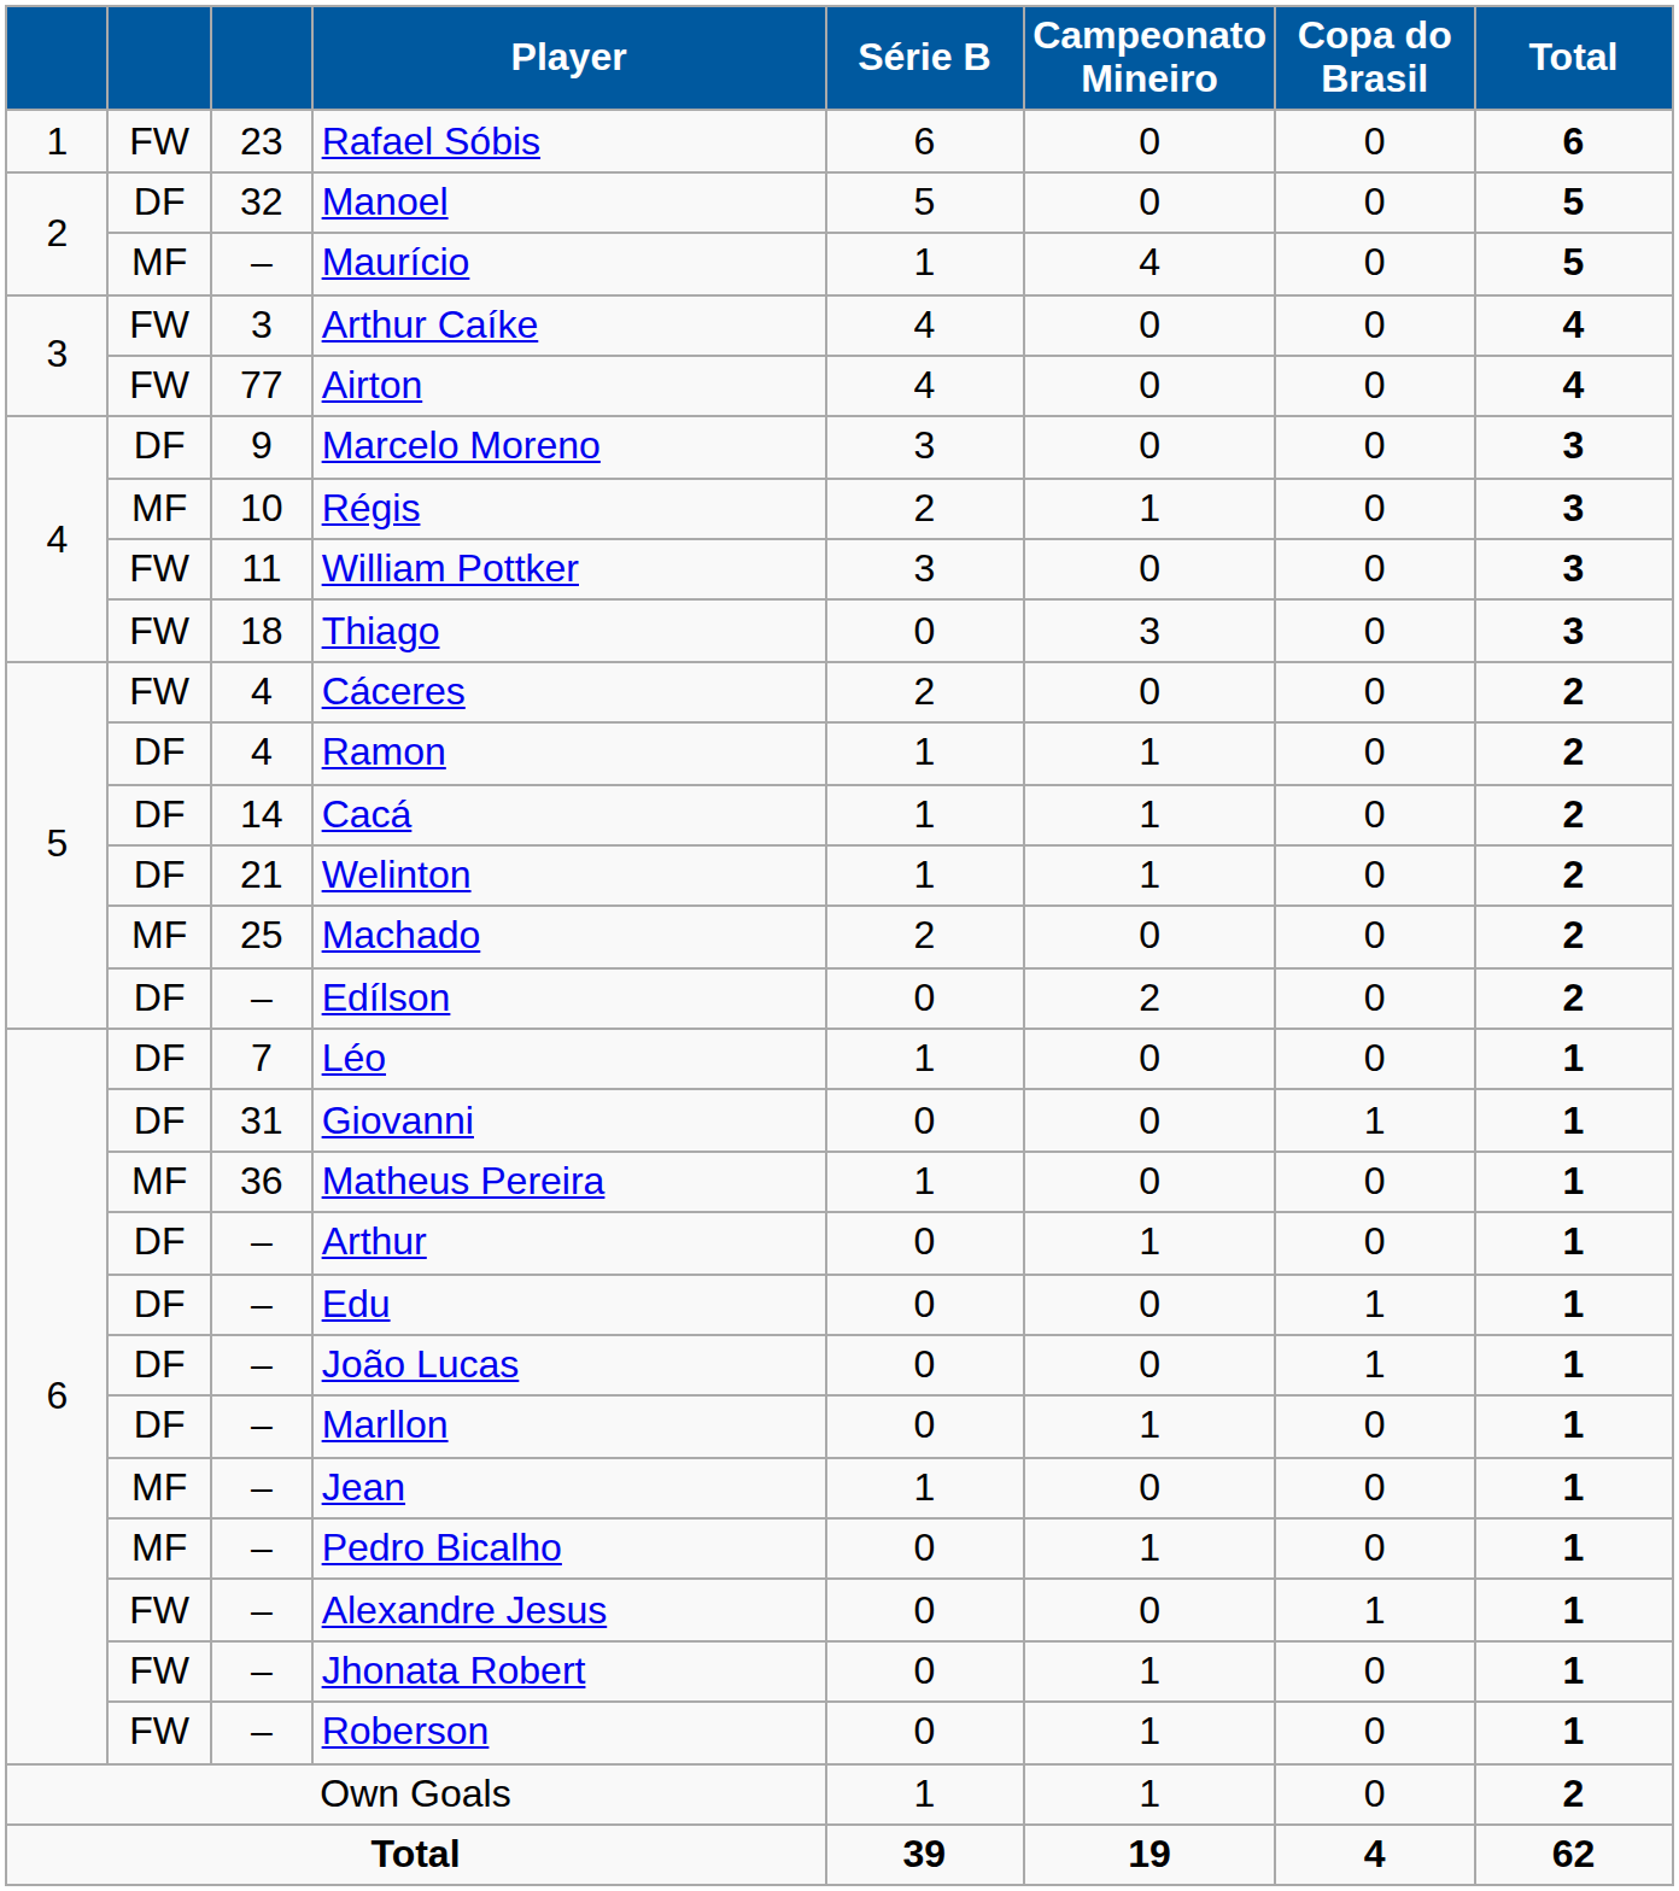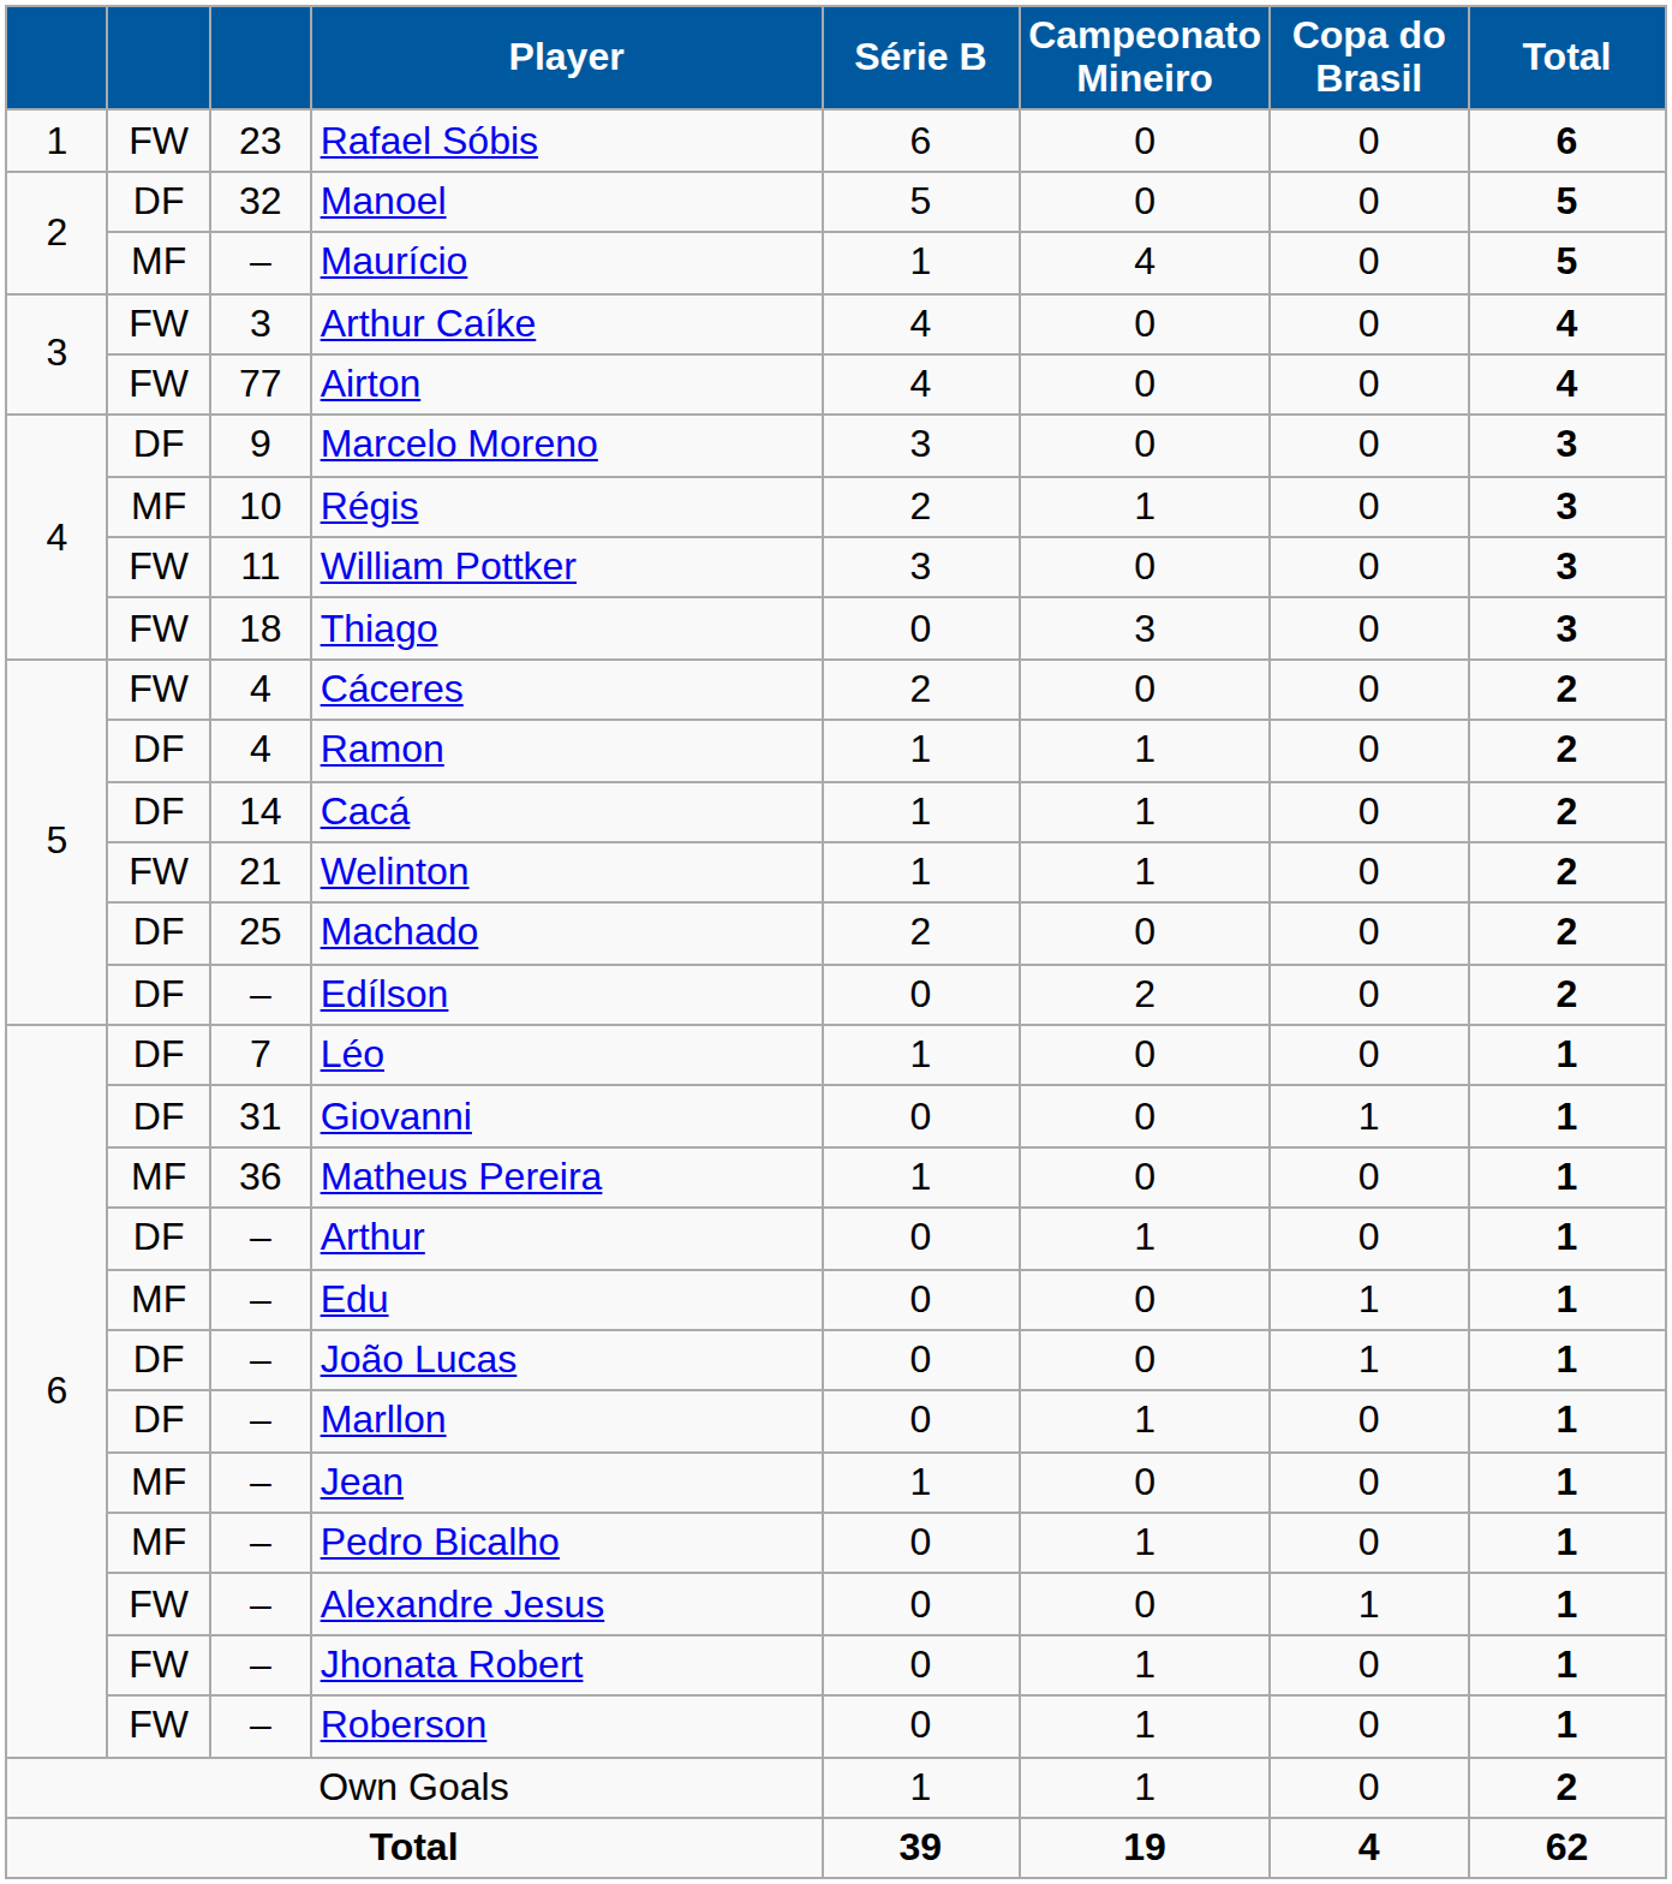 <table class="wikitable sortable" style="text-align:center">
 <tr>
 <th style="background:#00599F; color:white; width:35px;"></th>
 <th style="background:#00599F; color:white; width:35px;"></th>
 <th style="background:#00599F; color:white; width:35px;"></th>
 <th style="background:#00599F; color:white; width:205px;">Player</th>
 <th style="background:#00599F; color:white; width:75px;">Série B</th>
 <th style="background:#00599F; color:white; width:75px;">Campeonato Mineiro</th>
 <th style="background:#00599F; color:white; width:75px;">Copa do Brasil</th>
 <th style="background:#00599F; color:white; width:75px;">Total</th>
 </tr>
 <tr>
 <td>1</td>
 <td>FW</td>
 <td>23</td>
 <td align="left"> <a href='#'>Rafael Sóbis</a></td>
 <td>6</td>
 <td>0</td>
 <td>0</td>
 <td><strong>6</strong></td>
 </tr>
 <tr>
 <td rowspan="2">2</td>
 <td>DF</td>
 <td>32</td>
 <td align="left"> <a href='#'>Manoel</a></td>
 <td>5</td>
 <td>0</td>
 <td>0</td>
 <td><strong>5</strong></td>
 </tr>
 <tr>
 <td>MF</td>
 <td>–</td>
 <td align="left"> <a href='#'>Maurício</a></td>
 <td>1</td>
 <td>4</td>
 <td>0</td>
 <td><strong>5</strong></td>
 </tr>
 <tr>
 <td rowspan="2">3</td>
 <td>FW</td>
 <td>3</td>
 <td align="left"> <a href='#'>Arthur Caíke</a></td>
 <td>4</td>
 <td>0</td>
 <td>0</td>
 <td><strong>4</strong></td>
 </tr>
 <tr>
 <td>FW</td>
 <td>77</td>
 <td align="left"> <a href='#'>Airton</a></td>
 <td>4</td>
 <td>0</td>
 <td>0</td>
 <td><strong>4</strong></td>
 </tr>
 <tr>
 <td rowspan="4">4</td>
 <td>DF</td>
 <td>9</td>
 <td align="left"> <a href='#'>Marcelo Moreno</a></td>
 <td>3</td>
 <td>0</td>
 <td>0</td>
 <td><strong>3</strong></td>
 </tr>
 <tr>
 <td>MF</td>
 <td>10</td>
 <td align="left"> <a href='#'>Régis</a></td>
 <td>2</td>
 <td>1</td>
 <td>0</td>
 <td><strong>3</strong></td>
 </tr>
 <tr>
 <td>FW</td>
 <td>11</td>
 <td align="left"> <a href='#'>William Pottker</a></td>
 <td>3</td>
 <td>0</td>
 <td>0</td>
 <td><strong>3</strong></td>
 </tr>
 <tr>
 <td>FW</td>
 <td>18</td>
 <td align="left"> <a href='#'>Thiago</a></td>
 <td>0</td>
 <td>3</td>
 <td>0</td>
 <td><strong>3</strong></td>
 </tr>
 <tr>
 <td rowspan="6">5</td>
 <td>FW</td>
 <td>4</td>
 <td align="left"> <a href='#'>Cáceres</a></td>
 <td>2</td>
 <td>0</td>
 <td>0</td>
 <td><strong>2</strong></td>
 </tr>
 <tr>
 <td>DF</td>
 <td>4</td>
 <td align="left"> <a href='#'>Ramon</a></td>
 <td>1</td>
 <td>1</td>
 <td>0</td>
 <td><strong>2</strong></td>
 </tr>
 <tr>
 <td>DF</td>
 <td>14</td>
 <td align="left"> <a href='#'>Cacá</a></td>
 <td>1</td>
 <td>1</td>
 <td>0</td>
 <td><strong>2</strong></td>
 </tr>
 <tr>
-<td>DF</td>
+<td>FW</td>
 <td>21</td>
 <td align="left"> <a href='#'>Welinton</a></td>
 <td>1</td>
 <td>1</td>
 <td>0</td>
 <td><strong>2</strong></td>
 </tr>
 <tr>
-<td>MF</td>
+<td>DF</td>
 <td>25</td>
 <td align="left"> <a href='#'>Machado</a></td>
 <td>2</td>
 <td>0</td>
 <td>0</td>
 <td><strong>2</strong></td>
 </tr>
 <tr>
 <td>DF</td>
 <td>–</td>
 <td align="left"> <a href='#'>Edílson</a></td>
 <td>0</td>
 <td>2</td>
 <td>0</td>
 <td><strong>2</strong></td>
 </tr>
 <tr>
 <td rowspan="12">6</td>
 <td>DF</td>
 <td>7</td>
 <td align="left"> <a href='#'>Léo</a></td>
 <td>1</td>
 <td>0</td>
 <td>0</td>
 <td><strong>1</strong></td>
 </tr>
 <tr>
 <td>DF</td>
 <td>31</td>
 <td align="left"> <a href='#'>Giovanni</a></td>
 <td>0</td>
 <td>0</td>
 <td>1</td>
 <td><strong>1</strong></td>
 </tr>
 <tr>
 <td>MF</td>
 <td>36</td>
 <td align="left"> <a href='#'>Matheus Pereira</a></td>
 <td>1</td>
 <td>0</td>
 <td>0</td>
 <td><strong>1</strong></td>
 </tr>
 <tr>
 <td>DF</td>
 <td>–</td>
 <td align="left"> <a href='#'>Arthur</a></td>
 <td>0</td>
 <td>1</td>
 <td>0</td>
 <td><strong>1</strong></td>
 </tr>
 <tr>
-<td>DF</td>
+<td>MF</td>
 <td>–</td>
 <td align="left"> <a href='#'>Edu</a></td>
 <td>0</td>
 <td>0</td>
 <td>1</td>
 <td><strong>1</strong></td>
 </tr>
 <tr>
 <td>DF</td>
 <td>–</td>
 <td align="left"> <a href='#'>João Lucas</a></td>
 <td>0</td>
 <td>0</td>
 <td>1</td>
 <td><strong>1</strong></td>
 </tr>
 <tr>
 <td>DF</td>
 <td>–</td>
 <td align="left"> <a href='#'>Marllon</a></td>
 <td>0</td>
 <td>1</td>
 <td>0</td>
 <td><strong>1</strong></td>
 </tr>
 <tr>
 <td>MF</td>
 <td>–</td>
 <td align="left"> <a href='#'>Jean</a></td>
 <td>1</td>
 <td>0</td>
 <td>0</td>
 <td><strong>1</strong></td>
 </tr>
 <tr>
 <td>MF</td>
 <td>–</td>
 <td align="left"> <a href='#'>Pedro Bicalho</a></td>
 <td>0</td>
 <td>1</td>
 <td>0</td>
 <td><strong>1</strong></td>
 </tr>
 <tr>
 <td>FW</td>
 <td>–</td>
 <td align="left"> <a href='#'>Alexandre Jesus</a></td>
 <td>0</td>
 <td>0</td>
 <td>1</td>
 <td><strong>1</strong></td>
 </tr>
 <tr>
 <td>FW</td>
 <td>–</td>
 <td align="left"> <a href='#'>Jhonata Robert</a></td>
 <td>0</td>
 <td>1</td>
 <td>0</td>
 <td><strong>1</strong></td>
 </tr>
 <tr>
 <td>FW</td>
 <td>–</td>
 <td align="left"> <a href='#'>Roberson</a></td>
 <td>0</td>
 <td>1</td>
 <td>0</td>
 <td><strong>1</strong></td>
 </tr>
 <tr>
 </tr>
 <tr class="sortbottom">
 <td colspan="4">Own Goals</td>
 <td>1</td>
 <td>1</td>
 <td>0</td>
 <td><strong>2</strong></td>
 </tr>
 <tr class="sortbottom">
 <td colspan="4"><strong>Total</strong></td>
 <td><strong>39</strong></td>
 <td><strong>19</strong></td>
 <td><strong>4</strong></td>
 <td><strong>62</strong></td>
 </tr>
 </table>
